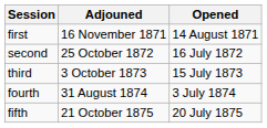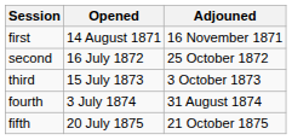 <table class="wikitable">
 <tr>
 <th>Session</th>
+<th>Opened</th>
 <th>Adjouned</th>
-<th>Opened</th>
 </tr>
 <tr>
 <td>first</td>
+<td>14 August 1871</td>
 <td>16 November 1871</td>
-<td>14 August 1871</td>
 </tr>
 <tr>
 <td>second</td>
+<td>16 July 1872</td>
 <td>25 October 1872</td>
-<td>16 July 1872</td>
 </tr>
 <tr>
 <td>third</td>
+<td>15 July 1873</td>
 <td>3 October 1873</td>
-<td>15 July 1873</td>
 </tr>
 <tr>
 <td>fourth</td>
+<td>3 July 1874</td>
 <td>31 August 1874</td>
-<td>3 July 1874</td>
 </tr>
 <tr>
 <td>fifth</td>
+<td>20 July 1875</td>
 <td>21 October 1875</td>
-<td>20 July 1875</td>
 </tr>
 </table>
